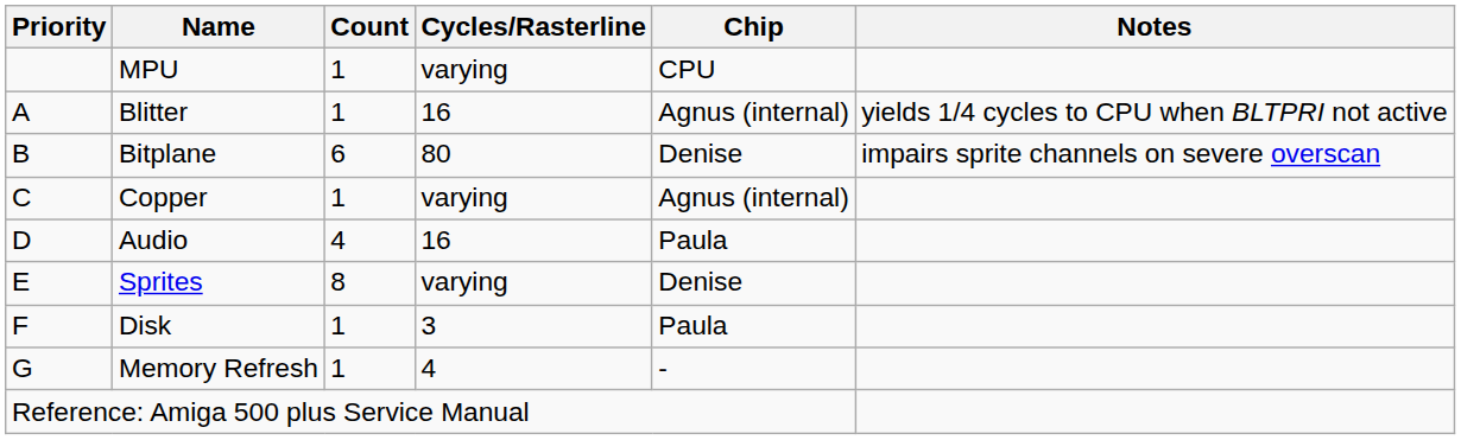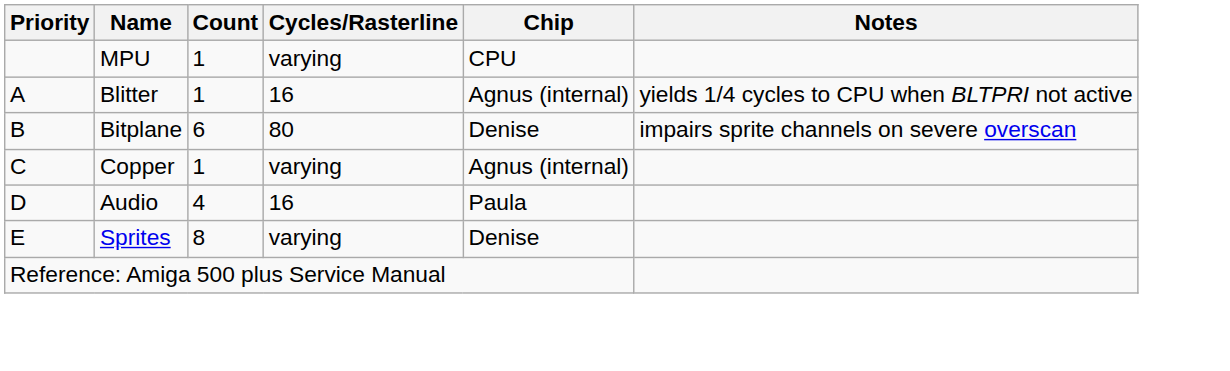 <table class="wikitable">
 <tr>
 <th>Priority</th>
 <th>Name</th>
 <th>Count</th>
 <th>Cycles/Rasterline</th>
 <th>Chip</th>
 <th>Notes</th>
 </tr>
 <tr>
 <td></td>
 <td>MPU</td>
 <td>1</td>
 <td>varying</td>
 <td>CPU</td>
 <td></td>
 </tr>
 <tr>
 <td>A</td>
 <td>Blitter</td>
 <td>1</td>
 <td>16</td>
 <td>Agnus (internal)</td>
 <td>yields 1/4 cycles to CPU when <em>BLTPRI</em> not active</td>
 </tr>
 <tr>
 <td>B</td>
 <td>Bitplane</td>
 <td>6</td>
 <td>80</td>
 <td>Denise</td>
 <td>impairs sprite channels on severe <a href='#'>overscan</a></td>
 </tr>
 <tr>
 <td>C</td>
 <td>Copper</td>
 <td>1</td>
 <td>varying</td>
 <td>Agnus (internal)</td>
 <td></td>
 </tr>
 <tr>
 <td>D</td>
 <td>Audio</td>
 <td>4</td>
 <td>16</td>
 <td>Paula</td>
 <td></td>
 </tr>
 <tr>
 <td>E</td>
 <td><a href='#'>Sprites</a></td>
 <td>8</td>
 <td>varying</td>
 <td>Denise</td>
 <td></td>
 </tr>
 <tr>
-<td>F</td>
-<td>Disk</td>
-<td>1</td>
-<td>3</td>
-<td>Paula</td>
-<td></td>
-</tr>
-<tr>
-<td>G</td>
-<td>Memory Refresh</td>
-<td>1</td>
-<td>4</td>
-<td>-</td>
-<td></td>
-</tr>
-<tr>
 <td colspan="5">Reference: Amiga 500 plus Service Manual</td>
 </tr>
 </table>
